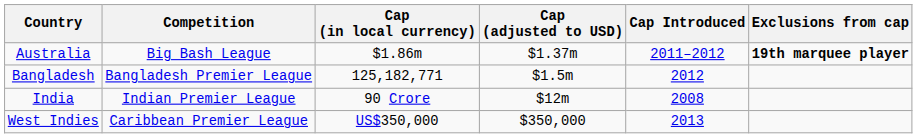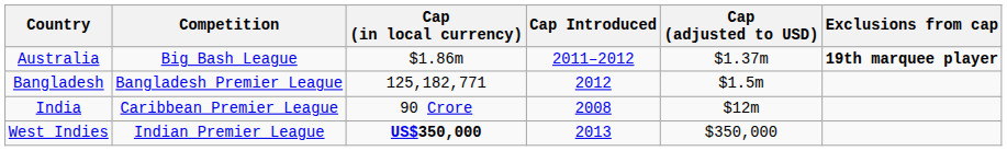 <table class="wikitable" style="text-align: center;">
 <tr>
 <th>Country</th>
 <th>Competition</th>
 <th>Cap <br> (in local currency)</th>
+<th>Cap Introduced</th>
 <th>Cap <br> (adjusted to USD)</th>
-<th>Cap Introduced</th>
 <th>Exclusions from cap</th>
 </tr>
 <tr>
 <td><a href='#'>Australia</a></td>
 <td><a href='#'>Big Bash League</a></td>
 <td>$1.86m</td>
+<td><a href='#'>2011–2012</a></td>
 <td>$1.37m</td>
-<td><a href='#'>2011–2012</a></td>
 <td><strong>19th marquee player</strong></td>
 </tr>
 <tr>
 <td><a href='#'>Bangladesh</a></td>
 <td><a href='#'>Bangladesh Premier League</a></td>
 <td>125,182,771</td>
+<td><a href='#'>2012</a></td>
 <td>$1.5m</td>
-<td><a href='#'>2012</a></td>
 <td></td>
 </tr>
 <tr>
 <td><a href='#'>India</a></td>
-<td><a href='#'>Indian Premier League</a></td>
+<td><a href='#'>Caribbean Premier League</a></td>
 <td>90 <a href='#'>Crore</a></td>
+<td><a href='#'>2008</a></td>
 <td>$12m</td>
-<td><a href='#'>2008</a></td>
 <td></td>
 </tr>
 <tr>
 <td><a href='#'>West Indies</a></td>
-<td><a href='#'>Caribbean Premier League</a></td>
-<td><a href='#'>US$</a>350,000</td>
+<td><a href='#'>Indian Premier League</a></td>
+<td><strong><a href='#'>US$</a>350,000</strong></td>
+<td><a href='#'>2013</a></td>
 <td>$350,000</td>
-<td><a href='#'>2013</a></td>
 <td></td>
 </tr>
 </table>
